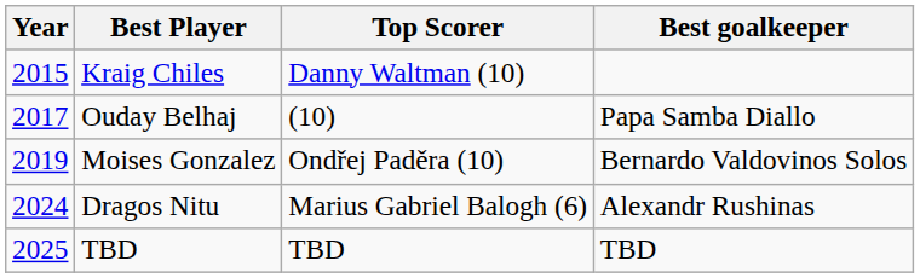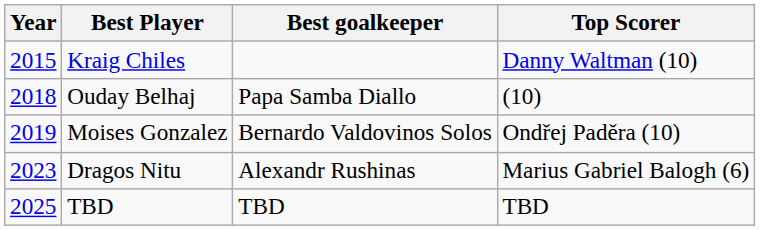 <table class="wikitable">
 <tr>
 <th>Year</th>
 <th>Best Player</th>
+<th>Best goalkeeper</th>
 <th>Top Scorer</th>
-<th>Best goalkeeper</th>
 </tr>
 <tr>
 <td align="center"><a href='#'>2015</a></td>
 <td> <a href='#'>Kraig Chiles</a></td>
+<td></td>
 <td> <a href='#'>Danny Waltman</a> (10)</td>
-<td></td>
 </tr>
 <tr>
-<td align="center"><a href='#'>2017</a></td>
+<td align="center"><a href='#'>2018</a></td>
 <td> Ouday Belhaj</td>
+<td> Papa Samba Diallo</td>
 <td>  (10)</td>
-<td> Papa Samba Diallo</td>
 </tr>
 <tr>
 <td align="center"><a href='#'>2019</a></td>
 <td> Moises Gonzalez</td>
+<td> Bernardo Valdovinos Solos</td>
 <td> Ondřej Paděra (10)</td>
-<td> Bernardo Valdovinos Solos</td>
 </tr>
 <tr>
-<td align="center"><a href='#'>2024</a></td>
+<td align="center"><a href='#'>2023</a></td>
 <td> Dragos Nitu</td>
+<td> Alexandr Rushinas</td>
 <td> Marius Gabriel Balogh (6)</td>
-<td> Alexandr Rushinas</td>
 </tr>
 <tr>
 <td align="center"><a href='#'>2025</a></td>
 <td> TBD</td>
 <td> TBD</td>
 <td> TBD</td>
 </tr>
 </table>
